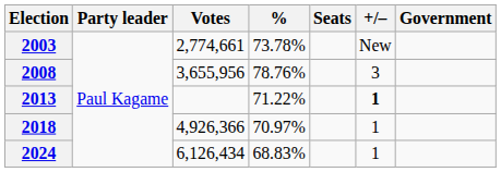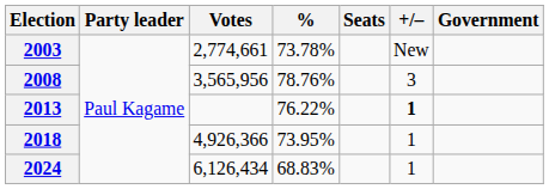 <table class=wikitable style=text-align:center>
 <tr>
 <th>Election</th>
 <th>Party leader</th>
 <th>Votes</th>
 <th>%</th>
 <th>Seats</th>
 <th>+/–</th>
 <th>Government</th>
 </tr>
 <tr>
 <th><a href='#'>2003</a></th>
 <td rowspan="5"><a href='#'>Paul Kagame</a></td>
 <td>2,774,661</td>
 <td>73.78%</td>
 <td></td>
 <td>New</td>
 <td></td>
 </tr>
 <tr>
 <th><a href='#'>2008</a></th>
-<td>3,655,956</td>
+<td>3,565,956</td>
 <td>78.76%</td>
 <td></td>
 <td> 3</td>
 <td></td>
 </tr>
 <tr>
 <th><a href='#'>2013</a></th>
 <td></td>
-<td>71.22%</td>
+<td>76.22%</td>
 <td></td>
 <td><strong> 1</strong></td>
 <td></td>
 </tr>
 <tr>
 <th><a href='#'>2018</a></th>
 <td>4,926,366</td>
-<td>70.97%</td>
+<td>73.95%</td>
 <td></td>
 <td> 1</td>
 <td></td>
 </tr>
 <tr>
 <th><a href='#'>2024</a></th>
 <td>6,126,434</td>
 <td>68.83%</td>
 <td></td>
 <td> 1</td>
 <td></td>
 </tr>
 </table>
